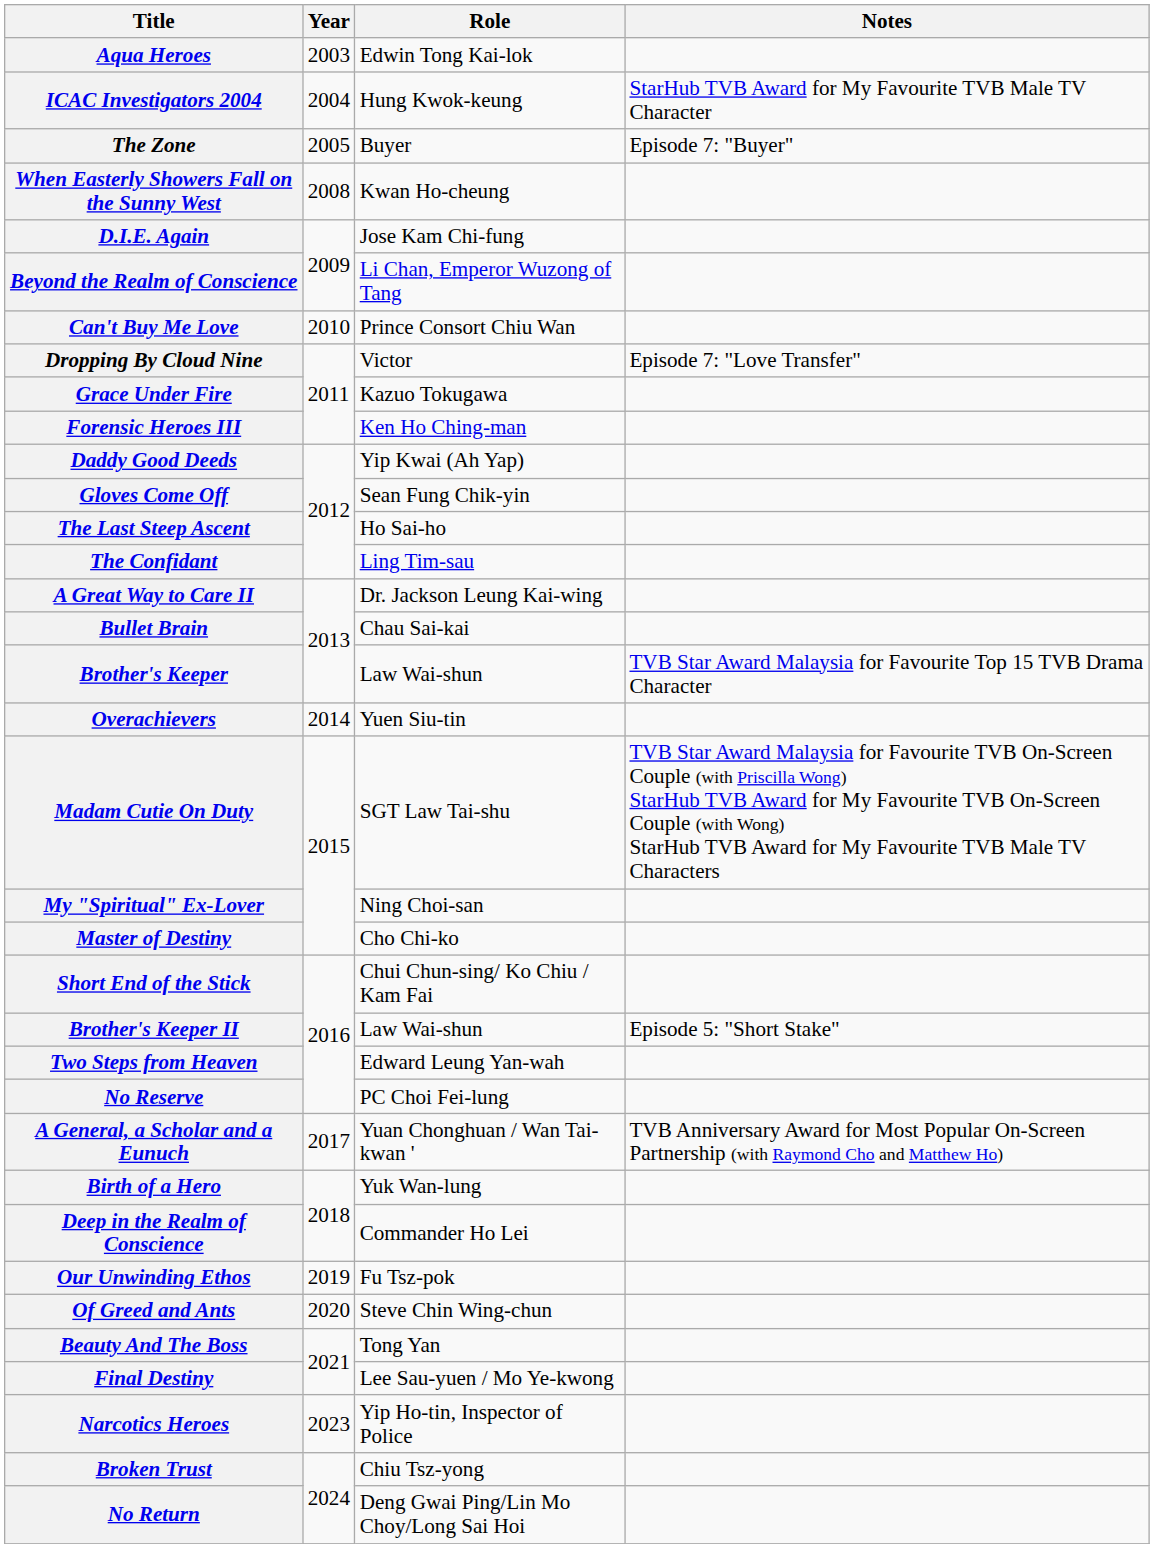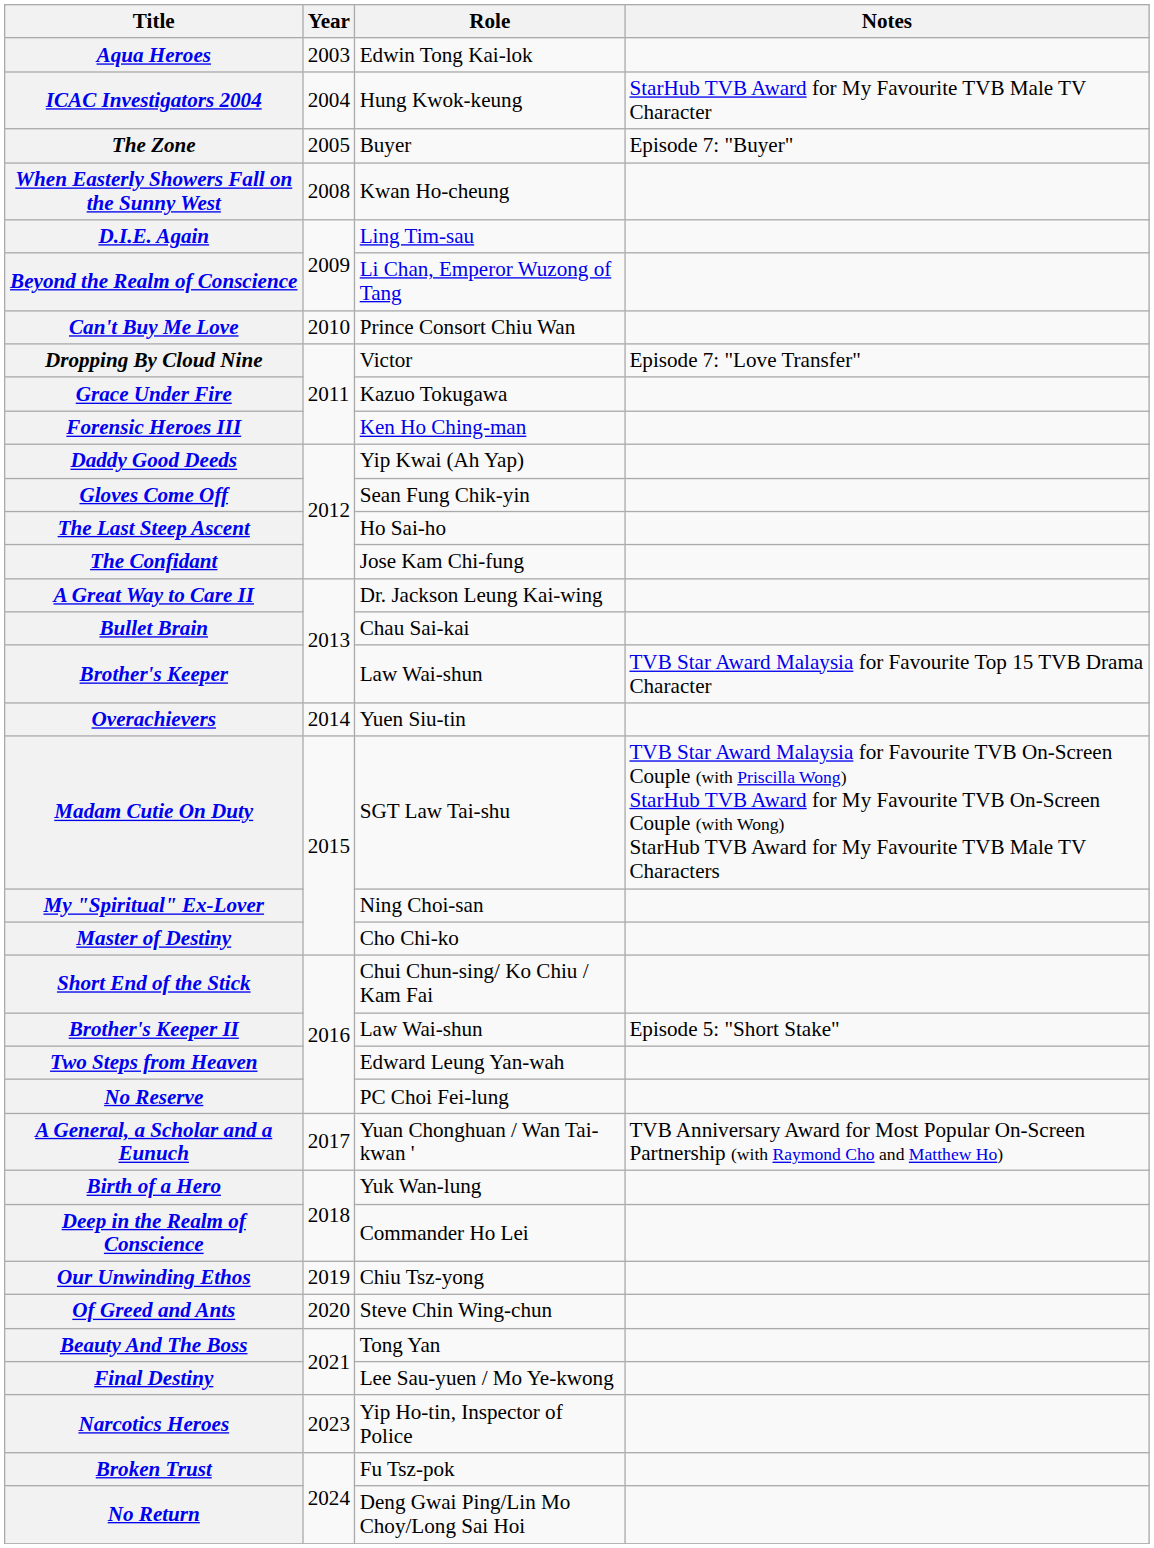 <table class="wikitable plainrowheaders sortable">
 <tr>
 <th scope="col">Title</th>
 <th scope="col">Year</th>
 <th scope="col">Role</th>
 <th scope="col" class="unsortable">Notes</th>
 </tr>
 <tr>
 <th scope="row"><em><a href='#'>Aqua Heroes</a></em></th>
 <td>2003</td>
 <td>Edwin Tong Kai-lok</td>
 <td></td>
 </tr>
 <tr>
 <th scope="row"><em><a href='#'>ICAC Investigators 2004</a></em></th>
 <td>2004</td>
 <td>Hung Kwok-keung</td>
 <td><a href='#'>StarHub TVB Award</a> for My Favourite TVB Male TV Character</td>
 </tr>
 <tr>
 <th scope="row"><em>The Zone</em></th>
 <td>2005</td>
 <td>Buyer</td>
 <td>Episode 7: "Buyer"</td>
 </tr>
 <tr>
 <th scope="row"><em><a href='#'>When Easterly Showers Fall on the Sunny West</a></em></th>
 <td>2008</td>
 <td>Kwan Ho-cheung</td>
 <td></td>
 </tr>
 <tr>
 <th scope="row"><em><a href='#'>D.I.E. Again</a></em></th>
 <td rowspan=2>2009</td>
-<td>Jose Kam Chi-fung</td>
+<td><a href='#'>Ling Tim-sau</a></td>
 <td></td>
 </tr>
 <tr>
 <th scope="row"><em><a href='#'>Beyond the Realm of Conscience</a></em></th>
 <td><a href='#'>Li Chan, Emperor Wuzong of Tang</a></td>
 <td></td>
 </tr>
 <tr>
 <th scope="row"><em><a href='#'>Can't Buy Me Love</a></em></th>
 <td>2010</td>
 <td>Prince Consort Chiu Wan</td>
 <td></td>
 </tr>
 <tr>
 <th scope="row"><em>Dropping By Cloud Nine</em></th>
 <td rowspan=3>2011</td>
 <td>Victor</td>
 <td>Episode 7: "Love Transfer"</td>
 </tr>
 <tr>
 <th scope="row"><em><a href='#'>Grace Under Fire</a></em></th>
 <td>Kazuo Tokugawa</td>
 <td></td>
 </tr>
 <tr>
 <th scope="row"><em><a href='#'>Forensic Heroes III</a></em></th>
 <td><a href='#'>Ken Ho Ching-man</a></td>
 <td></td>
 </tr>
 <tr>
 <th scope="row"><em><a href='#'>Daddy Good Deeds</a></em></th>
 <td rowspan=4>2012</td>
 <td>Yip Kwai (Ah Yap)</td>
 <td></td>
 </tr>
 <tr>
 <th scope="row"><em><a href='#'>Gloves Come Off</a></em></th>
 <td>Sean Fung Chik-yin</td>
 <td></td>
 </tr>
 <tr>
 <th scope="row"><em><a href='#'>The Last Steep Ascent</a></em></th>
 <td>Ho Sai-ho</td>
 <td></td>
 </tr>
 <tr>
 <th scope="row"><em><a href='#'>The Confidant</a></em></th>
-<td><a href='#'>Ling Tim-sau</a></td>
+<td>Jose Kam Chi-fung</td>
 <td></td>
 </tr>
 <tr>
 <th scope="row"><em><a href='#'>A Great Way to Care II</a></em></th>
 <td rowspan=3>2013</td>
 <td>Dr. Jackson Leung Kai-wing</td>
 <td></td>
 </tr>
 <tr>
 <th scope="row"><em><a href='#'>Bullet Brain</a></em></th>
 <td>Chau Sai-kai</td>
 <td></td>
 </tr>
 <tr>
 <th scope="row"><em><a href='#'>Brother's Keeper</a></em></th>
 <td>Law Wai-shun</td>
 <td><a href='#'>TVB Star Award Malaysia</a> for Favourite Top 15 TVB Drama Character</td>
 </tr>
 <tr>
 <th scope="row"><em><a href='#'>Overachievers</a></em></th>
 <td>2014</td>
 <td>Yuen Siu-tin</td>
 <td></td>
 </tr>
 <tr>
 <th scope="row"><em><a href='#'>Madam Cutie On Duty</a></em></th>
 <td rowspan=3>2015</td>
 <td>SGT Law Tai-shu</td>
 <td><a href='#'>TVB Star Award Malaysia</a> for Favourite TVB On-Screen Couple <small>(with <a href='#'>Priscilla Wong</a>)</small> <br><a href='#'>StarHub TVB Award</a> for My Favourite TVB On-Screen Couple <small>(with Wong)</small> <br> StarHub TVB Award for My Favourite TVB Male TV Characters</td>
 </tr>
 <tr>
 <th scope="row"><em><a href='#'>My "Spiritual" Ex-Lover</a></em></th>
 <td>Ning Choi-san</td>
 <td></td>
 </tr>
 <tr>
 <th scope="row"><em><a href='#'>Master of Destiny</a></em></th>
 <td>Cho Chi-ko</td>
 <td></td>
 </tr>
 <tr>
 <th scope="row"><em><a href='#'>Short End of the Stick</a></em></th>
 <td rowspan=4>2016</td>
 <td>Chui Chun-sing/ Ko Chiu / Kam Fai</td>
 <td></td>
 </tr>
 <tr>
 <th scope="row"><em><a href='#'>Brother's Keeper II</a></em></th>
 <td>Law Wai-shun</td>
 <td>Episode 5: "Short Stake"</td>
 </tr>
 <tr>
 <th scope="row"><em><a href='#'>Two Steps from Heaven</a></em></th>
 <td>Edward Leung Yan-wah</td>
 <td></td>
 </tr>
 <tr>
 <th scope="row"><em><a href='#'>No Reserve</a></em></th>
 <td>PC Choi Fei-lung</td>
 <td></td>
 </tr>
 <tr>
 <th scope="row"><em><a href='#'>A General, a Scholar and a Eunuch</a></em></th>
 <td>2017</td>
 <td>Yuan Chonghuan / Wan Tai-kwan '</td>
 <td>TVB Anniversary Award for Most Popular On-Screen Partnership <small>(with <a href='#'>Raymond Cho</a> and <a href='#'>Matthew Ho</a>)</small></td>
 </tr>
 <tr>
 <th scope="row"><em><a href='#'>Birth of a Hero</a></em></th>
 <td rowspan=2>2018</td>
 <td>Yuk Wan-lung</td>
 <td></td>
 </tr>
 <tr>
 <th scope="row"><em><a href='#'>Deep in the Realm of Conscience</a></em></th>
 <td>Commander Ho Lei</td>
 <td></td>
 </tr>
 <tr>
 <th scope="row"><em><a href='#'>Our Unwinding Ethos</a></em></th>
 <td>2019</td>
-<td>Fu Tsz-pok</td>
+<td>Chiu Tsz-yong</td>
 <td></td>
 </tr>
 <tr>
 <th scope="row"><em><a href='#'>Of Greed and Ants</a></em></th>
 <td>2020</td>
 <td>Steve Chin Wing-chun</td>
 <td></td>
 </tr>
 <tr>
 <th scope="row"><em><a href='#'>Beauty And The Boss</a></em></th>
 <td rowspan=2>2021</td>
 <td>Tong Yan</td>
 <td></td>
 </tr>
 <tr>
 <th scope="row"><em><a href='#'>Final Destiny</a></em></th>
 <td>Lee Sau-yuen / Mo Ye-kwong</td>
 <td></td>
 </tr>
 <tr>
 <th scope="row"><em><a href='#'>Narcotics Heroes</a></em></th>
 <td>2023</td>
 <td>Yip Ho-tin, Inspector of Police</td>
 <td></td>
 </tr>
 <tr>
 <th scope="row"><em><a href='#'>Broken Trust</a></em></th>
 <td rowspan="2">2024</td>
-<td>Chiu Tsz-yong</td>
+<td>Fu Tsz-pok</td>
 <td></td>
 </tr>
 <tr>
 <th scope="row"><em><a href='#'>No Return</a></em></th>
 <td>Deng Gwai Ping/Lin Mo Choy/Long Sai Hoi</td>
 <td></td>
 </tr>
 </table>
